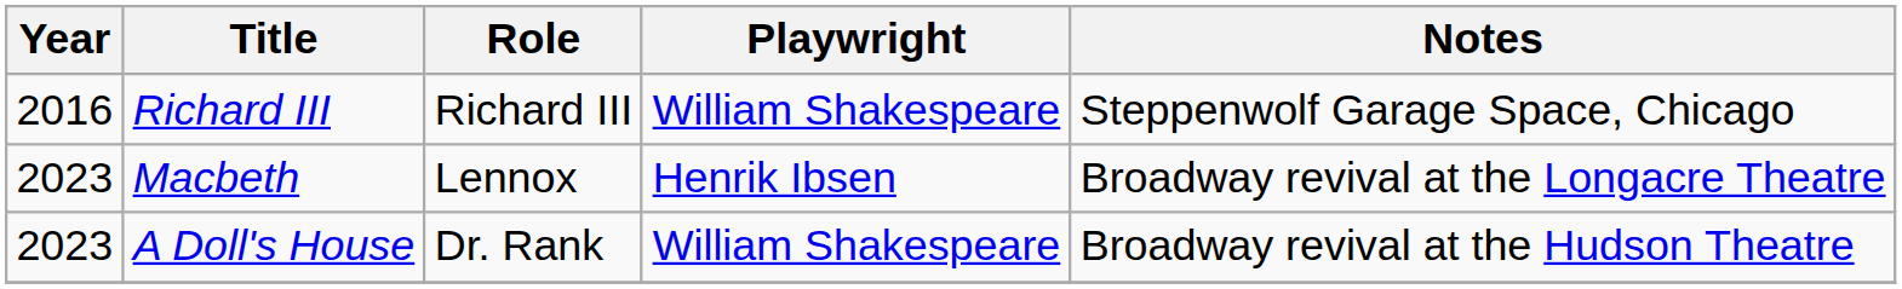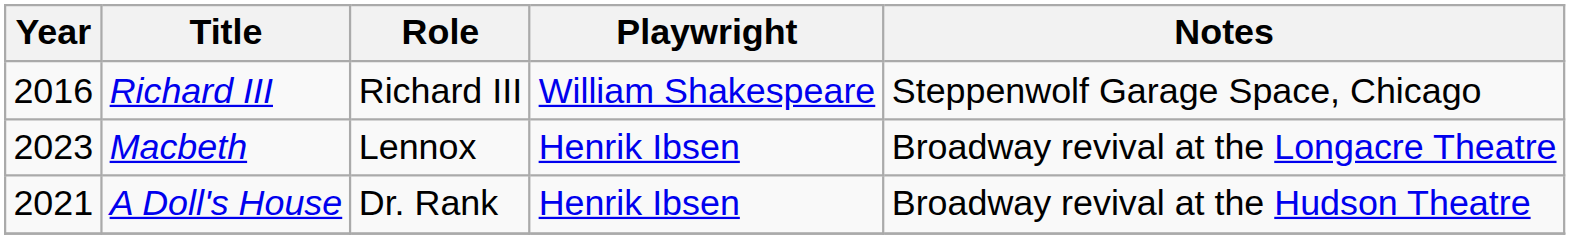 <table class="wikitable unsortable">
 <tr>
 <th>Year</th>
 <th>Title</th>
 <th>Role</th>
 <th>Playwright</th>
 <th>Notes</th>
 </tr>
 <tr>
 <td>2016</td>
 <td><em><a href='#'>Richard III</a></em></td>
 <td>Richard III</td>
 <td><a href='#'>William Shakespeare</a></td>
 <td>Steppenwolf Garage Space, Chicago</td>
 </tr>
 <tr>
 <td>2023</td>
 <td><em><a href='#'>Macbeth</a></em></td>
 <td>Lennox</td>
 <td><a href='#'>Henrik Ibsen</a></td>
 <td>Broadway revival at the <a href='#'>Longacre Theatre</a></td>
 </tr>
 <tr>
-<td>2023</td>
+<td>2021</td>
 <td><em><a href='#'>A Doll's House</a></em></td>
 <td>Dr. Rank</td>
-<td><a href='#'>William Shakespeare</a></td>
+<td><a href='#'>Henrik Ibsen</a></td>
 <td>Broadway revival at the <a href='#'>Hudson Theatre</a></td>
 </tr>
 <tr>
 </tr>
 </table>
